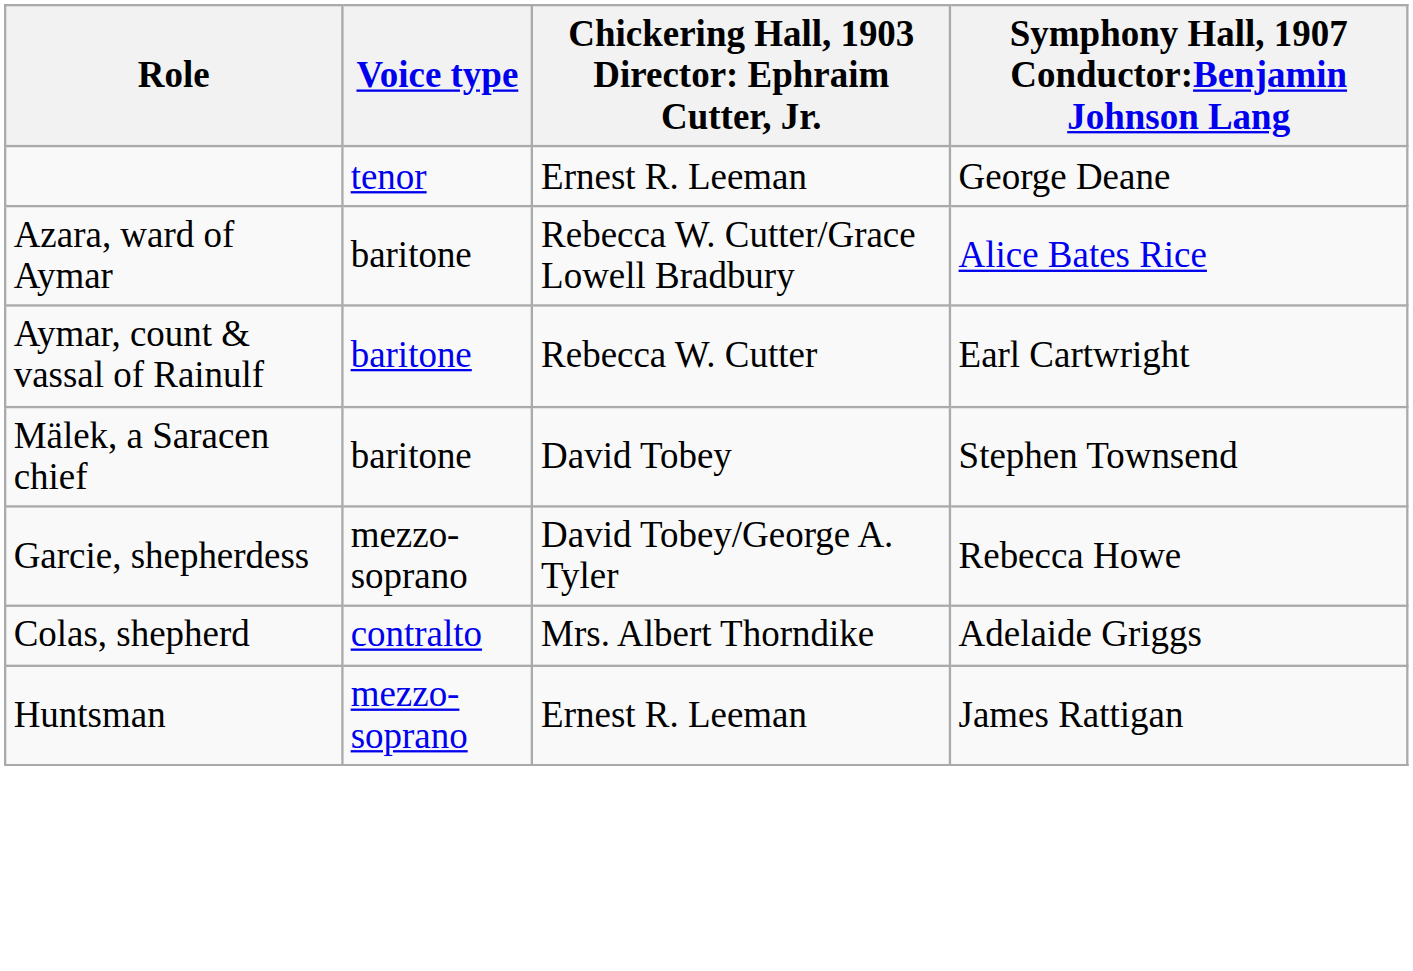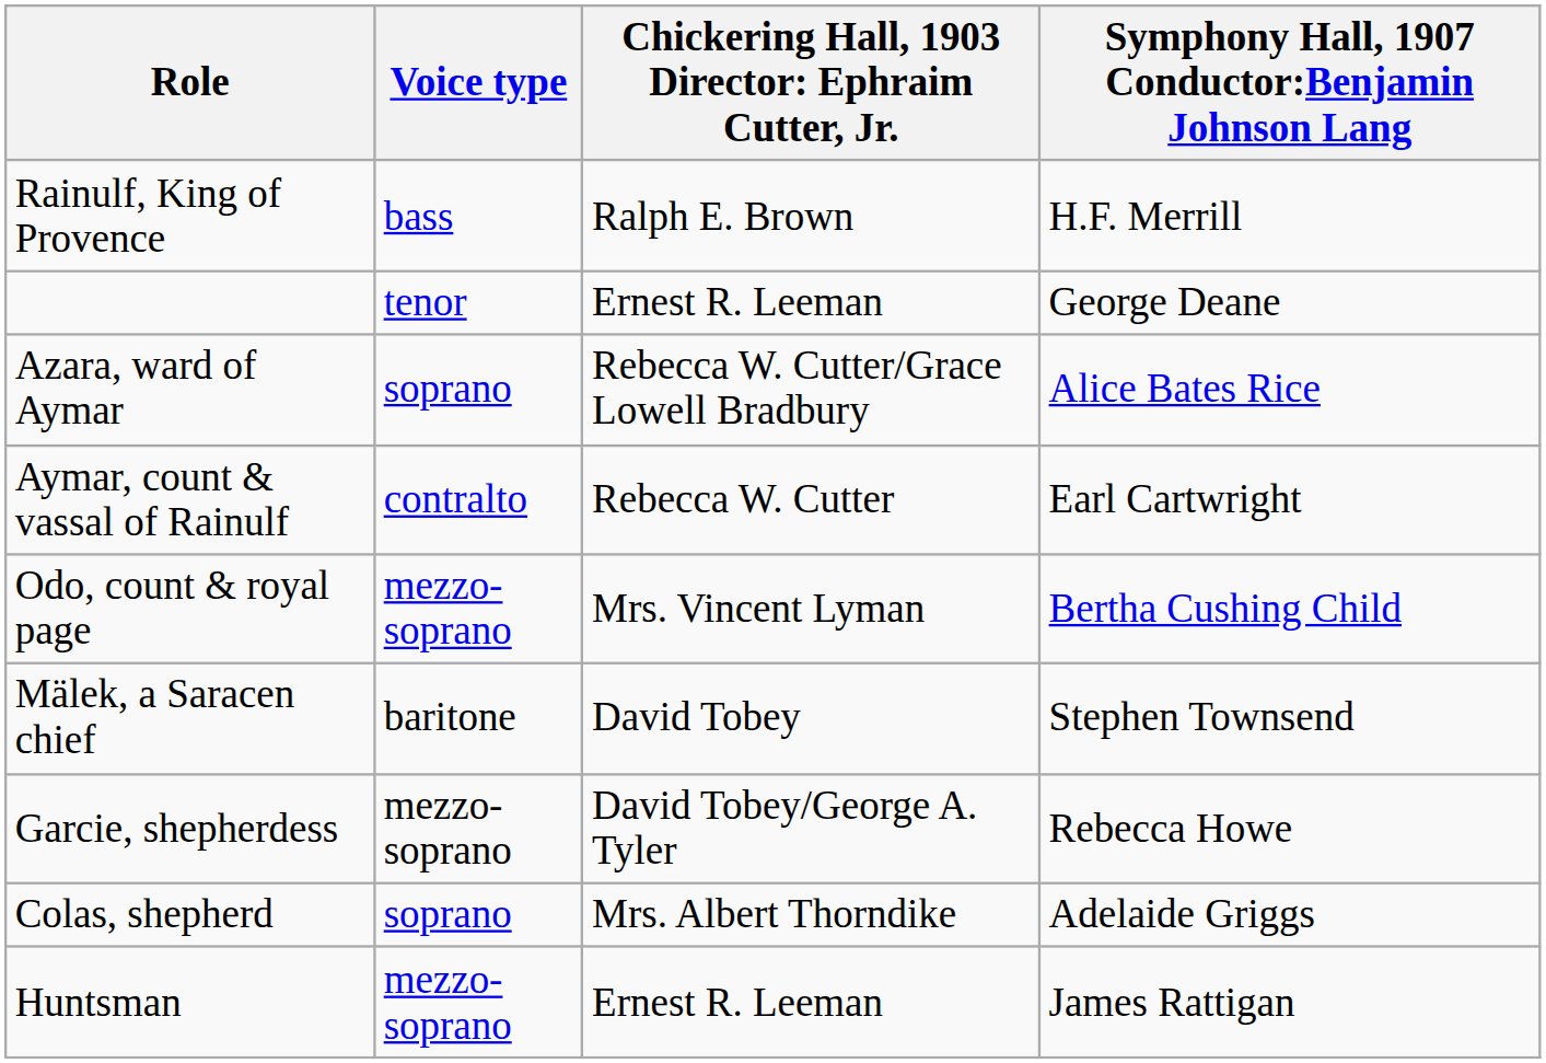 <table class="wikitable">
 <tr>
 <th>Role</th>
 <th><a href='#'>Voice type</a></th>
 <th>Chickering Hall, 1903<br>Director: Ephraim Cutter, Jr.</th>
 <th>Symphony Hall, 1907<br>Conductor:<a href='#'>Benjamin Johnson Lang</a></th>
+</tr>
+<tr>
+<td>Rainulf, King of Provence</td>
+<td><a href='#'>bass</a></td>
+<td>Ralph E. Brown</td>
+<td>H.F. Merrill</td>
 </tr>
 <tr>
 <td Gontran, his son></td>
 <td><a href='#'>tenor</a></td>
 <td>Ernest R. Leeman</td>
 <td>George Deane</td>
 </tr>
 <tr>
 <td>Azara, ward of Aymar</td>
-<td>baritone</td>
+<td><a href='#'>soprano</a></td>
 <td>Rebecca W. Cutter/Grace Lowell Bradbury</td>
 <td><a href='#'>Alice Bates Rice</a></td>
 </tr>
 <tr>
 <td>Aymar, count & vassal of Rainulf</td>
-<td><a href='#'>baritone</a></td>
+<td><a href='#'>contralto</a></td>
 <td>Rebecca W. Cutter</td>
 <td>Earl Cartwright</td>
+</tr>
+<tr>
+<td>Odo, count & royal page</td>
+<td><a href='#'>mezzo-soprano</a></td>
+<td>Mrs. Vincent Lyman</td>
+<td><a href='#'>Bertha Cushing Child</a></td>
 </tr>
 <tr>
 <td>Mälek, a Saracen chief</td>
 <td>baritone</td>
 <td>David Tobey</td>
 <td>Stephen Townsend</td>
 </tr>
 <tr>
 <td>Garcie, shepherdess</td>
 <td>mezzo-soprano</td>
 <td>David Tobey/George A. Tyler</td>
 <td>Rebecca Howe</td>
 </tr>
 <tr>
 <td>Colas, shepherd</td>
-<td><a href='#'>contralto</a></td>
+<td><a href='#'>soprano</a></td>
 <td>Mrs. Albert Thorndike</td>
 <td>Adelaide Griggs</td>
 </tr>
 <tr>
 <td>Huntsman</td>
 <td><a href='#'>mezzo-soprano</a></td>
 <td>Ernest R. Leeman</td>
 <td>James Rattigan</td>
 </tr>
 <tr>
 </tr>
 </table>
